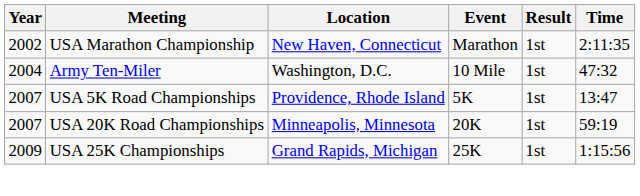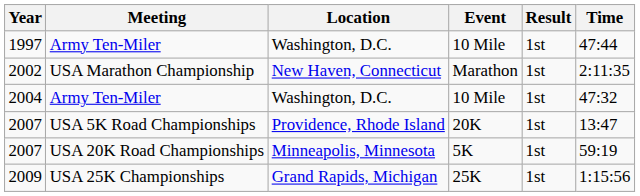 <table class="wikitable">
 <tr>
 <th>Year</th>
 <th>Meeting</th>
 <th>Location</th>
 <th>Event</th>
 <th>Result</th>
 <th>Time</th>
+</tr>
+<tr>
+<td>1997</td>
+<td><a href='#'>Army Ten-Miler</a></td>
+<td>Washington, D.C.</td>
+<td>10 Mile</td>
+<td>1st</td>
+<td>47:44</td>
 </tr>
 <tr>
 <td>2002</td>
 <td>USA Marathon Championship</td>
 <td><a href='#'>New Haven, Connecticut</a></td>
 <td>Marathon</td>
 <td>1st</td>
 <td>2:11:35</td>
 </tr>
 <tr>
 <td>2004</td>
 <td><a href='#'>Army Ten-Miler</a></td>
 <td>Washington, D.C.</td>
 <td>10 Mile</td>
 <td>1st</td>
 <td>47:32</td>
 </tr>
 <tr>
 <td>2007</td>
 <td>USA 5K Road Championships</td>
 <td><a href='#'>Providence, Rhode Island</a></td>
-<td>5K</td>
+<td>20K</td>
 <td>1st</td>
 <td>13:47</td>
 </tr>
 <tr>
 <td>2007</td>
 <td>USA 20K Road Championships</td>
 <td><a href='#'>Minneapolis, Minnesota</a></td>
-<td>20K</td>
+<td>5K</td>
 <td>1st</td>
 <td>59:19</td>
 </tr>
 <tr>
 <td>2009</td>
 <td>USA 25K Championships</td>
 <td><a href='#'>Grand Rapids, Michigan</a></td>
 <td>25K</td>
 <td>1st</td>
 <td>1:15:56</td>
 </tr>
 </table>
